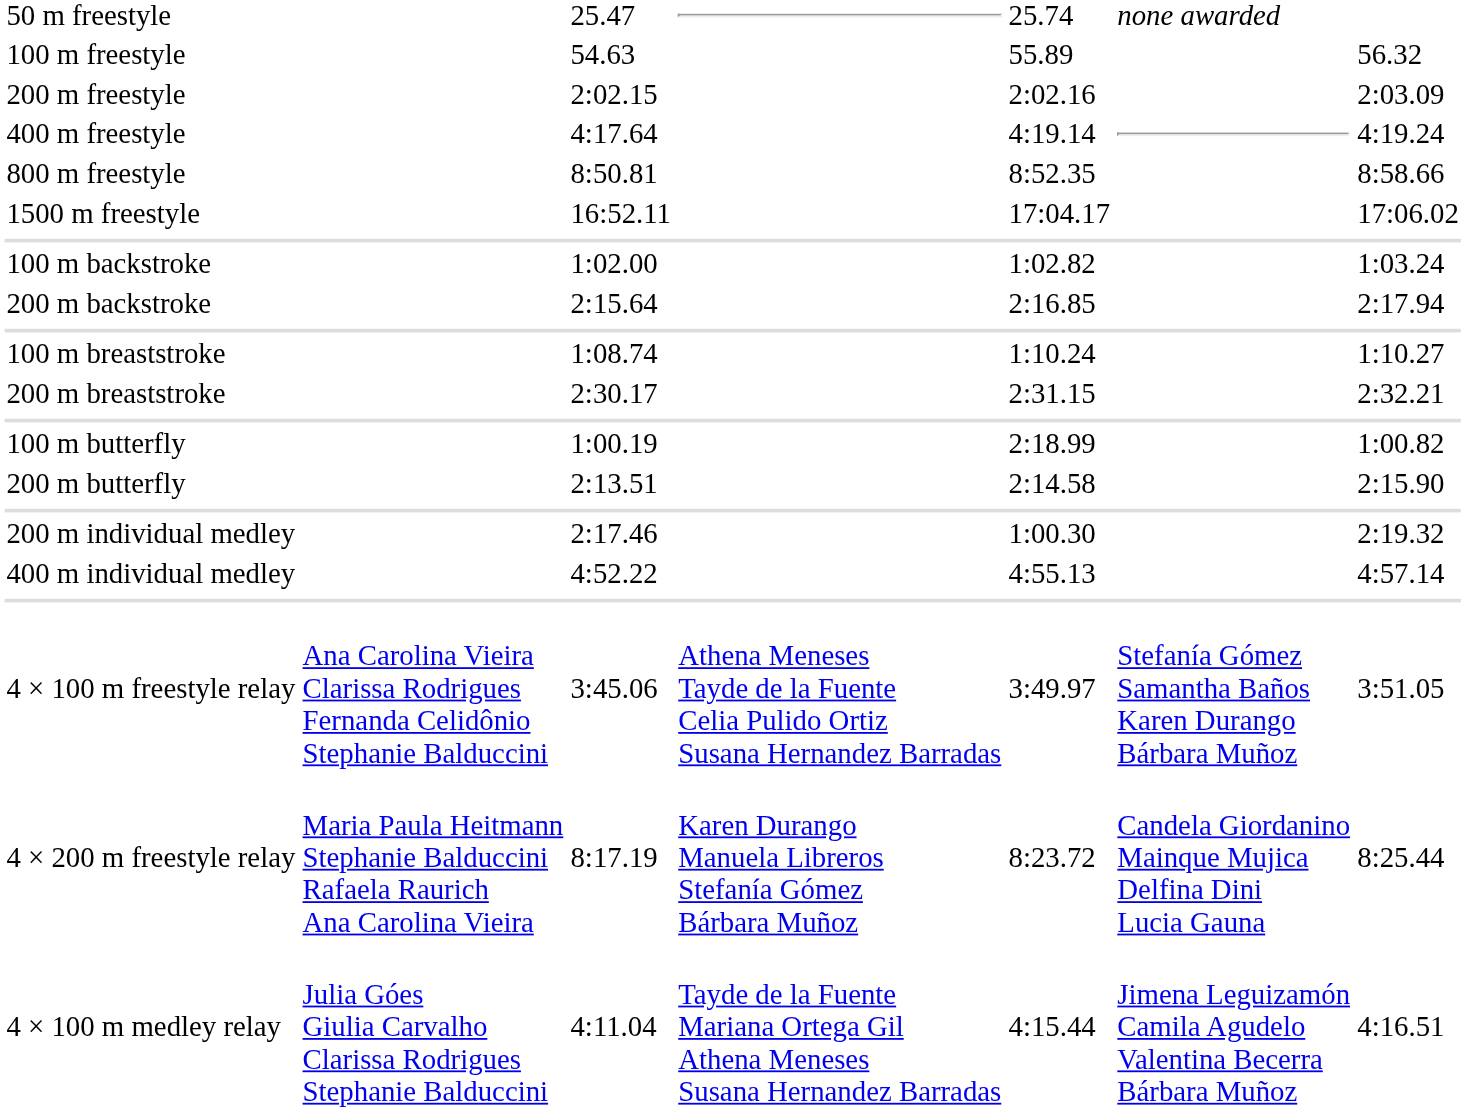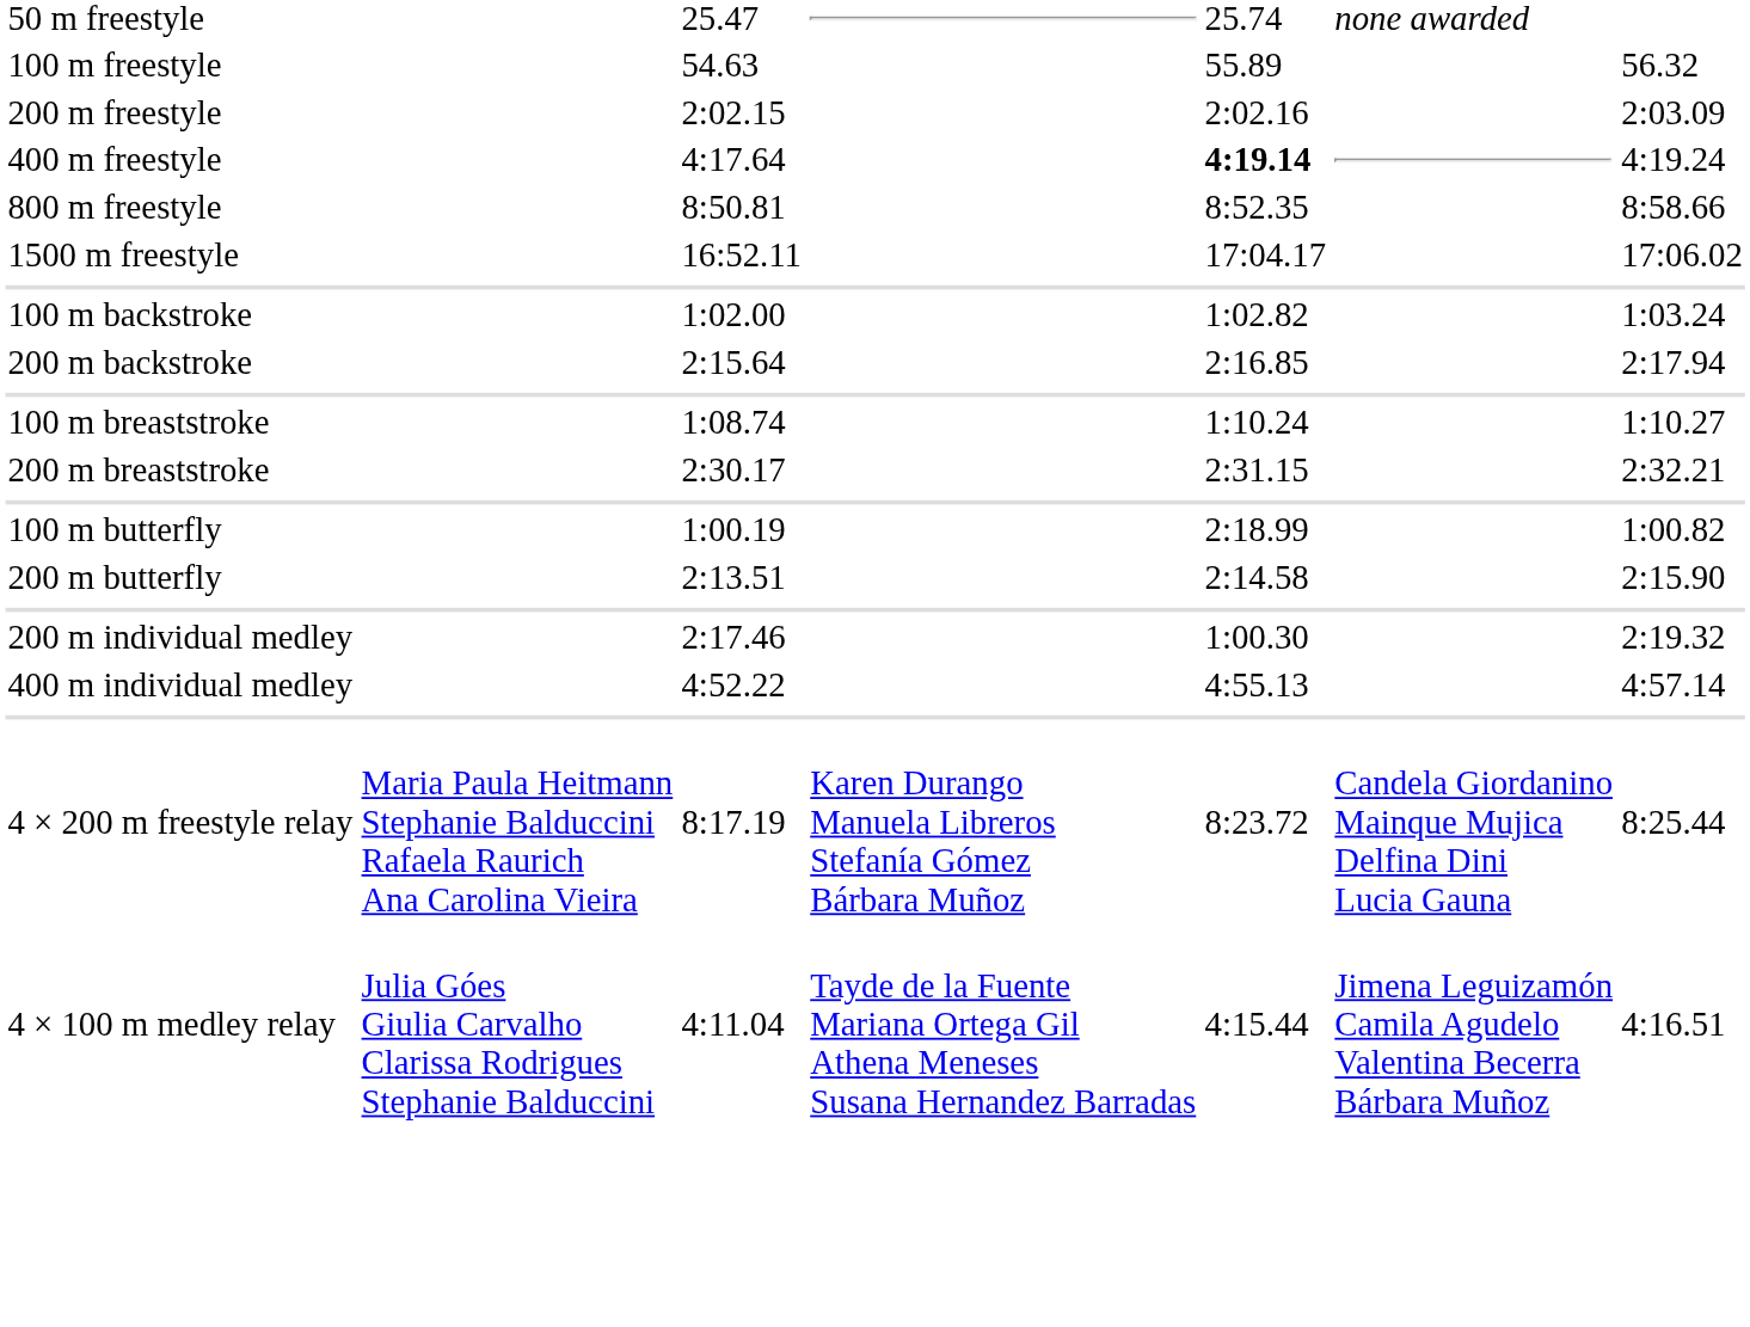 <table>
 <tr>
 <td>50 m freestyle<br></td>
 <td></td>
 <td>25.47</td>
 <td><hr></td>
 <td>25.74</td>
 <td colspan=2><em>none awarded</em></td>
 </tr>
 <tr>
 <td>100 m freestyle<br></td>
 <td></td>
 <td>54.63</td>
 <td></td>
 <td>55.89</td>
 <td></td>
 <td>56.32</td>
 </tr>
 <tr>
 <td>200 m freestyle<br></td>
 <td></td>
 <td>2:02.15</td>
 <td></td>
 <td>2:02.16</td>
 <td></td>
 <td>2:03.09</td>
 </tr>
 <tr>
 <td>400 m freestyle<br></td>
 <td></td>
 <td>4:17.64</td>
 <td></td>
-<td>4:19.14</td>
+<td><strong>4:19.14</strong></td>
 <td><hr></td>
 <td>4:19.24</td>
 </tr>
 <tr>
 <td>800 m freestyle<br></td>
 <td></td>
 <td>8:50.81</td>
 <td></td>
 <td>8:52.35</td>
 <td></td>
 <td>8:58.66</td>
 </tr>
 <tr>
 <td>1500 m freestyle<br></td>
 <td></td>
 <td>16:52.11</td>
 <td></td>
 <td>17:04.17</td>
 <td></td>
 <td>17:06.02</td>
 </tr>
 <tr>
 </tr>
 <tr bgcolor=#ddd>
 <td colspan=7></td>
 </tr>
 <tr>
 <td>100 m backstroke<br></td>
 <td></td>
 <td>1:02.00</td>
 <td></td>
 <td>1:02.82</td>
 <td></td>
 <td>1:03.24</td>
 </tr>
 <tr>
 <td>200 m backstroke<br></td>
 <td></td>
 <td>2:15.64</td>
 <td></td>
 <td>2:16.85</td>
 <td></td>
 <td>2:17.94</td>
 </tr>
 <tr>
 </tr>
 <tr bgcolor=#ddd>
 <td colspan=7></td>
 </tr>
 <tr>
 <td>100 m breaststroke<br></td>
 <td></td>
 <td>1:08.74</td>
 <td></td>
 <td>1:10.24</td>
 <td></td>
 <td>1:10.27</td>
 </tr>
 <tr>
 <td>200 m breaststroke<br></td>
 <td></td>
 <td>2:30.17</td>
 <td></td>
 <td>2:31.15</td>
 <td></td>
 <td>2:32.21</td>
 </tr>
 <tr>
 </tr>
 <tr bgcolor=#ddd>
 <td colspan=7></td>
 </tr>
 <tr>
 <td>100 m butterfly<br></td>
 <td></td>
 <td>1:00.19</td>
 <td></td>
 <td>2:18.99</td>
 <td></td>
 <td>1:00.82</td>
 </tr>
 <tr>
 <td>200 m butterfly<br></td>
 <td></td>
 <td>2:13.51</td>
 <td></td>
 <td>2:14.58</td>
 <td></td>
 <td>2:15.90</td>
 </tr>
 <tr>
 </tr>
 <tr bgcolor=#ddd>
 <td colspan=7></td>
 </tr>
 <tr>
 <td>200 m individual medley<br></td>
 <td></td>
 <td>2:17.46</td>
 <td></td>
 <td>1:00.30</td>
 <td></td>
 <td>2:19.32</td>
 </tr>
 <tr>
 <td>400 m individual medley<br></td>
 <td></td>
 <td>4:52.22</td>
 <td></td>
 <td>4:55.13</td>
 <td></td>
 <td>4:57.14</td>
 </tr>
 <tr>
 </tr>
 <tr bgcolor=#ddd>
 <td colspan=7></td>
 </tr>
 <tr>
-<td>4 × 100 m freestyle relay<br></td>
-<td><br><a href='#'>Ana Carolina Vieira</a><br><a href='#'>Clarissa Rodrigues</a><br><a href='#'>Fernanda Celidônio</a><br><a href='#'>Stephanie Balduccini</a></td>
-<td>3:45.06</td>
-<td><br><a href='#'>Athena Meneses</a><br><a href='#'>Tayde de la Fuente</a><br><a href='#'>Celia Pulido Ortiz</a><br><a href='#'>Susana Hernandez Barradas</a></td>
-<td>3:49.97</td>
-<td><br><a href='#'>Stefanía Gómez</a><br><a href='#'>Samantha Baños</a><br><a href='#'>Karen Durango</a><br><a href='#'>Bárbara Muñoz</a></td>
-<td>3:51.05</td>
-</tr>
-<tr>
 <td>4 × 200 m freestyle relay<br></td>
 <td><br><a href='#'>Maria Paula Heitmann</a><br><a href='#'>Stephanie Balduccini</a><br><a href='#'>Rafaela Raurich</a><br><a href='#'>Ana Carolina Vieira</a></td>
 <td>8:17.19</td>
 <td><br><a href='#'>Karen Durango</a><br><a href='#'>Manuela Libreros</a><br><a href='#'>Stefanía Gómez</a><br><a href='#'>Bárbara Muñoz</a></td>
 <td>8:23.72</td>
 <td><br><a href='#'>Candela Giordanino</a><br><a href='#'>Mainque Mujica</a><br><a href='#'>Delfina Dini</a><br><a href='#'>Lucia Gauna</a></td>
 <td>8:25.44</td>
 </tr>
 <tr>
 <td>4 × 100 m medley relay<br></td>
 <td><br><a href='#'>Julia Góes</a><br><a href='#'>Giulia Carvalho</a><br><a href='#'>Clarissa Rodrigues</a><br><a href='#'>Stephanie Balduccini</a></td>
 <td>4:11.04</td>
 <td><br><a href='#'>Tayde de la Fuente</a><br><a href='#'>Mariana Ortega Gil</a><br><a href='#'>Athena Meneses</a><br><a href='#'>Susana Hernandez Barradas</a></td>
 <td>4:15.44</td>
 <td><br><a href='#'>Jimena Leguizamón</a><br><a href='#'>Camila Agudelo</a><br><a href='#'>Valentina Becerra</a><br><a href='#'>Bárbara Muñoz</a></td>
 <td>4:16.51</td>
 </tr>
 <tr>
 </tr>
 </table>
